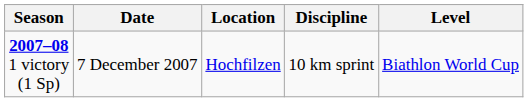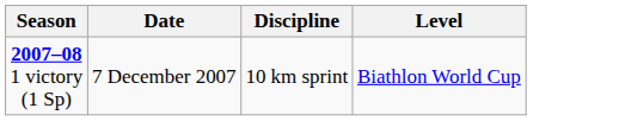 <table class="wikitable">
 <tr>
 <th>Season</th>
 <th>Date</th>
-<th>Location</th>
 <th>Discipline</th>
 <th>Level</th>
 </tr>
 <tr>
 <td rowspan="1" style="text-align:center;"><strong><a href='#'>2007–08</a></strong> <br> 1 victory <br> (1 Sp)</td>
 <td>7 December 2007</td>
-<td> <a href='#'>Hochfilzen</a></td>
 <td>10 km sprint</td>
 <td><a href='#'>Biathlon World Cup</a></td>
 </tr>
 </table>
